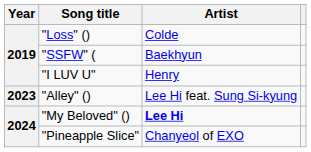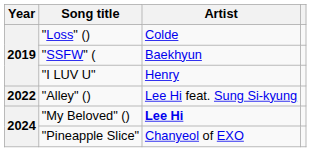 <table class="wikitable plainrowheaders">
 <tr>
 <th scope="col">Year</th>
 <th scope="col">Song title</th>
 <th scope="col">Artist</th>
 <th scope="col" class="unsortable"></th>
 </tr>
 <tr>
 <th scope="row" rowspan="3">2019</th>
 <td>"<a href='#'>Loss</a>" ()</td>
 <td><a href='#'>Colde</a></td>
 <td style="text-align:center"></td>
 </tr>
 <tr>
 <td>"<a href='#'>SSFW</a>" (</td>
 <td><a href='#'>Baekhyun</a></td>
 <td style="text-align:center"></td>
 </tr>
 <tr>
 <td>"I LUV U"</td>
 <td><a href='#'>Henry</a></td>
 <td style="text-align:center"></td>
 </tr>
 <tr>
-<th scope="row">2023</th>
+<th scope="row">2022</th>
 <td>"Alley" ()</td>
 <td><a href='#'>Lee Hi</a> feat. <a href='#'>Sung Si-kyung</a></td>
 <td style="text-align:center"></td>
 </tr>
 <tr>
 <th scope="row" rowspan="2">2024</th>
 <td>"My Beloved" ()</td>
 <td><strong><a href='#'>Lee Hi</a></strong></td>
 <td style="text-align:center"></td>
 </tr>
 <tr>
 <td>"Pineapple Slice"</td>
 <td><a href='#'>Chanyeol</a> of <a href='#'>EXO</a></td>
 <td style="text-align:center"></td>
 </tr>
 </table>
